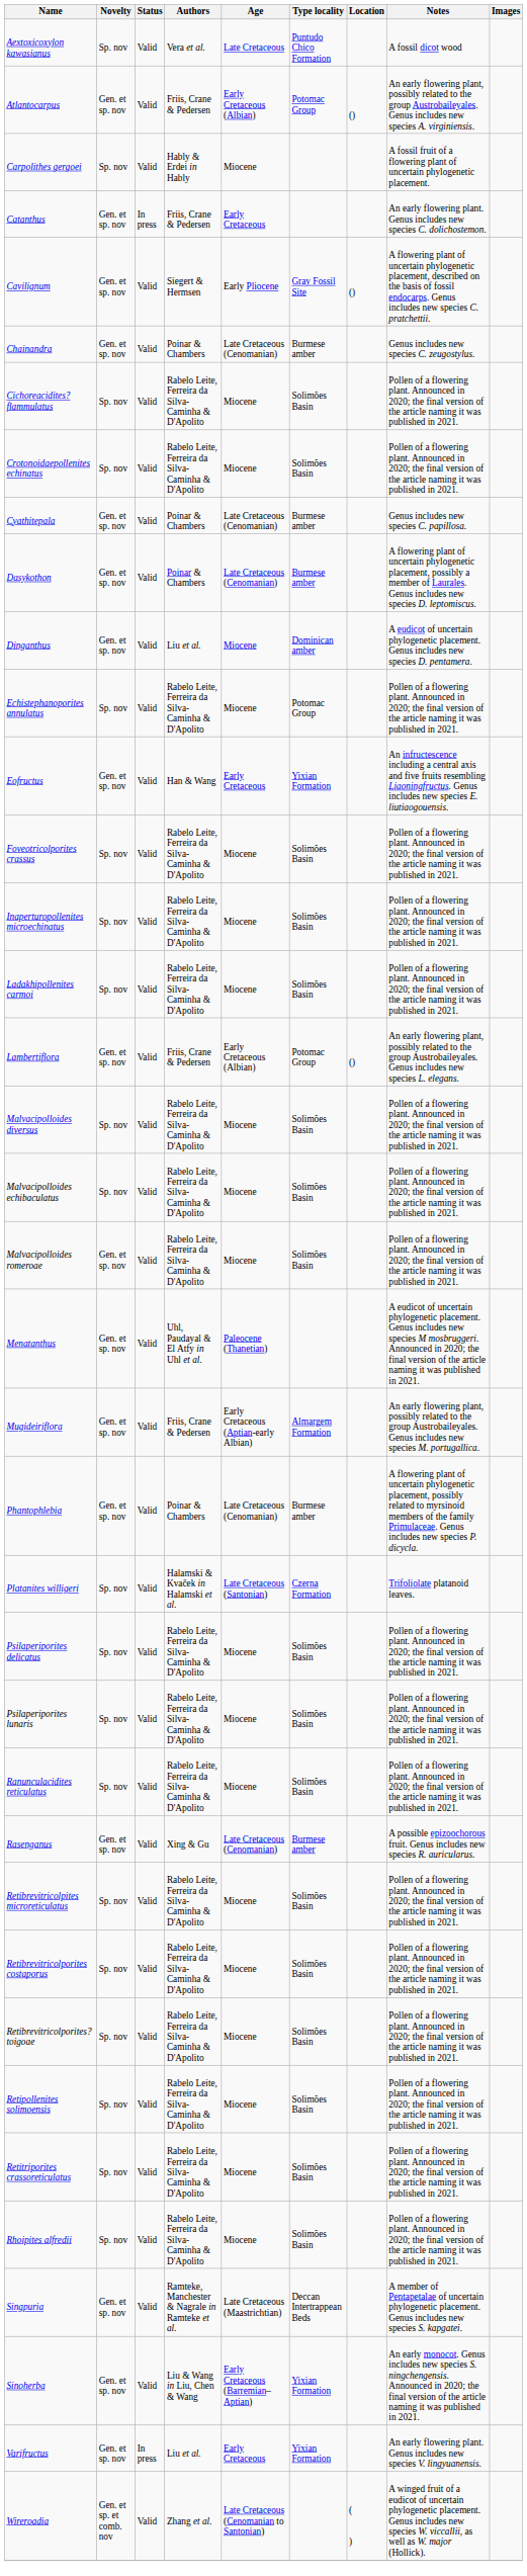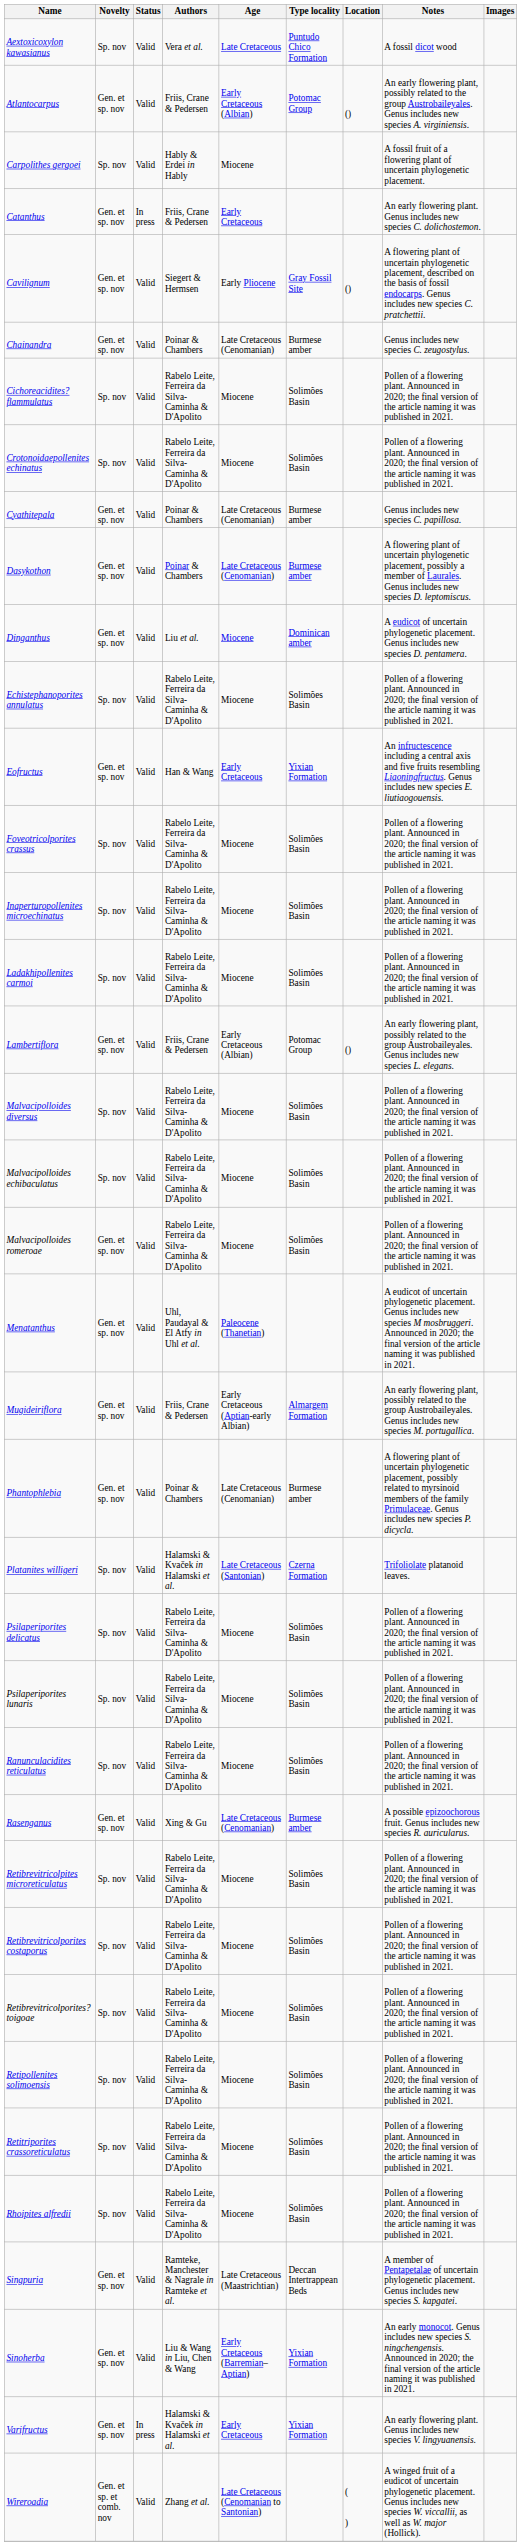 <table class="wikitable sortable" align="center" width="100%">
 <tr>
 <th>Name</th>
 <th>Novelty</th>
 <th>Status</th>
 <th>Authors</th>
 <th>Age</th>
 <th>Type locality</th>
 <th>Location</th>
 <th>Notes</th>
 <th>Images</th>
 </tr>
 <tr>
 <td><br><em><a href='#'>Aextoxicoxylon kawasianus</a></em></td>
 <td><br>Sp. nov</td>
 <td><br>Valid</td>
 <td><br>Vera <em>et al.</em></td>
 <td><br><a href='#'>Late Cretaceous</a></td>
 <td><br><a href='#'>Puntudo Chico Formation</a></td>
 <td><br></td>
 <td><br>A fossil <a href='#'>dicot</a> wood</td>
 <td></td>
 </tr>
 <tr>
 <td><br><em><a href='#'>Atlantocarpus</a></em></td>
 <td><br>Gen. et sp. nov</td>
 <td><br>Valid</td>
 <td><br>Friis, Crane & Pedersen</td>
 <td><br><a href='#'>Early Cretaceous</a> (<a href='#'>Albian</a>)</td>
 <td><br><a href='#'>Potomac Group</a></td>
 <td><br><br><br>()</td>
 <td><br>An early flowering plant, possibly related to the group <a href='#'>Austrobaileyales</a>. Genus includes new species <em>A. virginiensis</em>.</td>
 <td></td>
 </tr>
 <tr>
 <td><br><em><a href='#'>Carpolithes gergoei</a></em></td>
 <td><br>Sp. nov</td>
 <td><br>Valid</td>
 <td><br>Hably & Erdei <em>in</em> Hably</td>
 <td><br>Miocene</td>
 <td></td>
 <td><br></td>
 <td><br>A fossil fruit of a flowering plant of uncertain phylogenetic placement.</td>
 <td></td>
 </tr>
 <tr>
 <td><br><em><a href='#'>Catanthus</a></em></td>
 <td><br>Gen. et sp. nov</td>
 <td><br>In press</td>
 <td><br>Friis, Crane & Pedersen</td>
 <td><br><a href='#'>Early Cretaceous</a></td>
 <td></td>
 <td><br></td>
 <td><br>An early flowering plant. Genus includes new species <em>C. dolichostemon</em>.</td>
 <td></td>
 </tr>
 <tr>
 <td><br><em><a href='#'>Cavilignum</a></em></td>
 <td><br>Gen. et sp. nov</td>
 <td><br>Valid</td>
 <td><br>Siegert & Hermsen</td>
 <td><br>Early <a href='#'>Pliocene</a></td>
 <td><br><a href='#'>Gray Fossil Site</a></td>
 <td><br><br>()</td>
 <td><br>A flowering plant of uncertain phylogenetic placement, described on the basis of fossil <a href='#'>endocarps</a>. Genus includes new species <em>C. pratchettii</em>.</td>
 <td></td>
 </tr>
 <tr>
 <td><br><em><a href='#'>Chainandra</a></em></td>
 <td><br>Gen. et sp. nov</td>
 <td><br>Valid</td>
 <td><br>Poinar & Chambers</td>
 <td><br>Late Cretaceous (Cenomanian)</td>
 <td><br>Burmese amber</td>
 <td><br></td>
 <td><br>Genus includes new species <em>C. zeugostylus</em>.</td>
 <td></td>
 </tr>
 <tr>
 <td><br><em><a href='#'>Cichoreacidites? flammulatus</a></em></td>
 <td><br>Sp. nov</td>
 <td><br>Valid</td>
 <td><br>Rabelo Leite, Ferreira da Silva-Caminha & D'Apolito</td>
 <td><br>Miocene</td>
 <td><br>Solimões Basin</td>
 <td><br></td>
 <td><br>Pollen of a flowering plant. Announced in 2020; the final version of the article naming it was published in 2021.</td>
 <td></td>
 </tr>
 <tr>
 <td><br><em><a href='#'>Crotonoidaepollenites echinatus</a></em></td>
 <td><br>Sp. nov</td>
 <td><br>Valid</td>
 <td><br>Rabelo Leite, Ferreira da Silva-Caminha & D'Apolito</td>
 <td><br>Miocene</td>
 <td><br>Solimões Basin</td>
 <td><br></td>
 <td><br>Pollen of a flowering plant. Announced in 2020; the final version of the article naming it was published in 2021.</td>
 <td></td>
 </tr>
 <tr>
 <td><br><em><a href='#'>Cyathitepala</a></em></td>
 <td><br>Gen. et sp. nov</td>
 <td><br>Valid</td>
 <td><br>Poinar & Chambers</td>
 <td><br>Late Cretaceous (Cenomanian)</td>
 <td><br>Burmese amber</td>
 <td><br></td>
 <td><br>Genus includes new species <em>C. papillosa</em>.</td>
 <td></td>
 </tr>
 <tr>
 <td><br><em><a href='#'>Dasykothon</a></em></td>
 <td><br>Gen. et sp. nov</td>
 <td><br>Valid</td>
 <td><br><a href='#'>Poinar</a> & Chambers</td>
 <td><br><a href='#'>Late Cretaceous</a> (<a href='#'>Cenomanian</a>)</td>
 <td><br><a href='#'>Burmese amber</a></td>
 <td><br></td>
 <td><br>A flowering plant of uncertain phylogenetic placement, possibly a member of <a href='#'>Laurales</a>. Genus includes new species <em>D. leptomiscus</em>.</td>
 <td></td>
 </tr>
 <tr>
 <td><br><em><a href='#'>Dinganthus</a></em></td>
 <td><br>Gen. et sp. nov</td>
 <td><br>Valid</td>
 <td><br>Liu <em>et al.</em></td>
 <td><br><a href='#'>Miocene</a></td>
 <td><br><a href='#'>Dominican amber</a></td>
 <td><br></td>
 <td><br>A <a href='#'>eudicot</a> of uncertain phylogenetic placement. Genus includes new species <em>D. pentamera</em>.</td>
 <td></td>
 </tr>
 <tr>
 <td><br><em><a href='#'>Echistephanoporites annulatus</a></em></td>
 <td><br>Sp. nov</td>
 <td><br>Valid</td>
 <td><br>Rabelo Leite, Ferreira da Silva-Caminha & D'Apolito</td>
 <td><br>Miocene</td>
-<td><br>Potomac Group</td>
+<td><br>Solimões Basin</td>
 <td><br></td>
 <td><br>Pollen of a flowering plant. Announced in 2020; the final version of the article naming it was published in 2021.</td>
 <td></td>
 </tr>
 <tr>
 <td><br><em><a href='#'>Eofructus</a></em></td>
 <td><br>Gen. et sp. nov</td>
 <td><br>Valid</td>
 <td><br>Han & Wang</td>
 <td><br><a href='#'>Early Cretaceous</a></td>
 <td><br><a href='#'>Yixian Formation</a></td>
 <td><br></td>
 <td><br>An <a href='#'>infructescence</a> including a central axis and five fruits resembling <em><a href='#'>Liaoningfructus</a></em>. Genus includes new species <em>E. liutiaogouensis</em>.</td>
 <td></td>
 </tr>
 <tr>
 <td><br><em><a href='#'>Foveotricolporites crassus</a></em></td>
 <td><br>Sp. nov</td>
 <td><br>Valid</td>
 <td><br>Rabelo Leite, Ferreira da Silva-Caminha & D'Apolito</td>
 <td><br>Miocene</td>
 <td><br>Solimões Basin</td>
 <td><br></td>
 <td><br>Pollen of a flowering plant. Announced in 2020; the final version of the article naming it was published in 2021.</td>
 <td></td>
 </tr>
 <tr>
 <td><br><em><a href='#'>Inaperturopollenites microechinatus</a></em></td>
 <td><br>Sp. nov</td>
 <td><br>Valid</td>
 <td><br>Rabelo Leite, Ferreira da Silva-Caminha & D'Apolito</td>
 <td><br>Miocene</td>
 <td><br>Solimões Basin</td>
 <td><br></td>
 <td><br>Pollen of a flowering plant. Announced in 2020; the final version of the article naming it was published in 2021.</td>
 <td></td>
 </tr>
 <tr>
 <td><br><em><a href='#'>Ladakhipollenites carmoi</a></em></td>
 <td><br>Sp. nov</td>
 <td><br>Valid</td>
 <td><br>Rabelo Leite, Ferreira da Silva-Caminha & D'Apolito</td>
 <td><br>Miocene</td>
 <td><br>Solimões Basin</td>
 <td><br></td>
 <td><br>Pollen of a flowering plant. Announced in 2020; the final version of the article naming it was published in 2021.</td>
 <td></td>
 </tr>
 <tr>
 <td><br><em><a href='#'>Lambertiflora</a></em></td>
 <td><br>Gen. et sp. nov</td>
 <td><br>Valid</td>
 <td><br>Friis, Crane & Pedersen</td>
 <td><br>Early Cretaceous (Albian)</td>
 <td><br>Potomac Group</td>
 <td><br><br>()</td>
 <td><br>An early flowering plant, possibly related to the group Austrobaileyales. Genus includes new species <em>L. elegans</em>.</td>
 <td></td>
 </tr>
 <tr>
 <td><br><em><a href='#'>Malvacipolloides diversus</a></em></td>
 <td><br>Sp. nov</td>
 <td><br>Valid</td>
 <td><br>Rabelo Leite, Ferreira da Silva-Caminha & D'Apolito</td>
 <td><br>Miocene</td>
 <td><br>Solimões Basin</td>
 <td><br></td>
 <td><br>Pollen of a flowering plant. Announced in 2020; the final version of the article naming it was published in 2021.</td>
 <td></td>
 </tr>
 <tr>
 <td><br><em>Malvacipolloides echibaculatus</em></td>
 <td><br>Sp. nov</td>
 <td><br>Valid</td>
 <td><br>Rabelo Leite, Ferreira da Silva-Caminha & D'Apolito</td>
 <td><br>Miocene</td>
 <td><br>Solimões Basin</td>
 <td><br></td>
 <td><br>Pollen of a flowering plant. Announced in 2020; the final version of the article naming it was published in 2021.</td>
 <td></td>
 </tr>
 <tr>
 <td><br><em>Malvacipolloides romeroae</em></td>
 <td><br>Gen. et sp. nov</td>
 <td><br>Valid</td>
 <td><br>Rabelo Leite, Ferreira da Silva-Caminha & D'Apolito</td>
 <td><br>Miocene</td>
 <td><br>Solimões Basin</td>
 <td><br></td>
 <td><br>Pollen of a flowering plant. Announced in 2020; the final version of the article naming it was published in 2021.</td>
 <td></td>
 </tr>
 <tr>
 <td><br><em><a href='#'>Menatanthus</a></em></td>
 <td><br>Gen. et sp. nov</td>
 <td><br>Valid</td>
 <td><br>Uhl, Paudayal & El Atfy <em>in</em> Uhl <em>et al.</em></td>
 <td><br><a href='#'>Paleocene</a> (<a href='#'>Thanetian</a>)</td>
 <td></td>
 <td><br></td>
 <td><br>A eudicot of uncertain phylogenetic placement. Genus includes new species <em>M mosbruggeri</em>. Announced in 2020; the final version of the article naming it was published in 2021.</td>
 <td></td>
 </tr>
 <tr>
 <td><br><em><a href='#'>Mugideiriflora</a></em></td>
 <td><br>Gen. et sp. nov</td>
 <td><br>Valid</td>
 <td><br>Friis, Crane & Pedersen</td>
 <td><br>Early Cretaceous (<a href='#'>Aptian</a>-early Albian)</td>
 <td><br><a href='#'>Almargem Formation</a></td>
 <td><br></td>
 <td><br>An early flowering plant, possibly related to the group Austrobaileyales. Genus includes new species <em>M. portugallica</em>.</td>
 <td></td>
 </tr>
 <tr>
 <td><br><em><a href='#'>Phantophlebia</a></em></td>
 <td><br>Gen. et sp. nov</td>
 <td><br>Valid</td>
 <td><br>Poinar & Chambers</td>
 <td><br>Late Cretaceous (Cenomanian)</td>
 <td><br>Burmese amber</td>
 <td><br></td>
 <td><br>A flowering plant of uncertain phylogenetic placement, possibly related to myrsinoid members of the family <a href='#'>Primulaceae</a>. Genus includes new species <em>P. dicycla</em>.</td>
 <td></td>
 </tr>
 <tr>
 <td><br><em><a href='#'>Platanites willigeri</a></em></td>
 <td><br>Sp. nov</td>
 <td><br>Valid</td>
 <td><br>Halamski & Kvaček <em>in</em> Halamski <em>et al.</em></td>
 <td><br><a href='#'>Late Cretaceous</a> (<a href='#'>Santonian</a>)</td>
 <td><br><a href='#'>Czerna Formation</a></td>
 <td><br></td>
 <td><br><a href='#'>Trifoliolate</a> platanoid leaves.</td>
 <td></td>
 </tr>
 <tr>
 <td><br><em><a href='#'>Psilaperiporites delicatus</a></em></td>
 <td><br>Sp. nov</td>
 <td><br>Valid</td>
 <td><br>Rabelo Leite, Ferreira da Silva-Caminha & D'Apolito</td>
 <td><br>Miocene</td>
 <td><br>Solimões Basin</td>
 <td><br></td>
 <td><br>Pollen of a flowering plant. Announced in 2020; the final version of the article naming it was published in 2021.</td>
 <td></td>
 </tr>
 <tr>
 <td><br><em>Psilaperiporites lunaris</em></td>
 <td><br>Sp. nov</td>
 <td><br>Valid</td>
 <td><br>Rabelo Leite, Ferreira da Silva-Caminha & D'Apolito</td>
 <td><br>Miocene</td>
 <td><br>Solimões Basin</td>
 <td><br></td>
 <td><br>Pollen of a flowering plant. Announced in 2020; the final version of the article naming it was published in 2021.</td>
 <td></td>
 </tr>
 <tr>
 <td><br><em><a href='#'>Ranunculacidites reticulatus</a></em></td>
 <td><br>Sp. nov</td>
 <td><br>Valid</td>
 <td><br>Rabelo Leite, Ferreira da Silva-Caminha & D'Apolito</td>
 <td><br>Miocene</td>
 <td><br>Solimões Basin</td>
 <td><br></td>
 <td><br>Pollen of a flowering plant. Announced in 2020; the final version of the article naming it was published in 2021.</td>
 <td></td>
 </tr>
 <tr>
 <td><br><em><a href='#'>Rasenganus</a></em></td>
 <td><br>Gen. et sp. nov</td>
 <td><br>Valid</td>
 <td><br>Xing & Gu</td>
 <td><br><a href='#'>Late Cretaceous</a> (<a href='#'>Cenomanian</a>)</td>
 <td><br><a href='#'>Burmese amber</a></td>
 <td><br></td>
 <td><br>A possible <a href='#'>epizoochorous</a> fruit. Genus includes new species <em>R. auricularus</em>.</td>
 <td></td>
 </tr>
 <tr>
 <td><br><em><a href='#'>Retibrevitricolpites microreticulatus</a></em></td>
 <td><br>Sp. nov</td>
 <td><br>Valid</td>
 <td><br>Rabelo Leite, Ferreira da Silva-Caminha & D'Apolito</td>
 <td><br>Miocene</td>
 <td><br>Solimões Basin</td>
 <td><br></td>
 <td><br>Pollen of a flowering plant. Announced in 2020; the final version of the article naming it was published in 2021.</td>
 <td></td>
 </tr>
 <tr>
 <td><br><em><a href='#'>Retibrevitricolporites costaporus</a></em></td>
 <td><br>Sp. nov</td>
 <td><br>Valid</td>
 <td><br>Rabelo Leite, Ferreira da Silva-Caminha & D'Apolito</td>
 <td><br>Miocene</td>
 <td><br>Solimões Basin</td>
 <td><br></td>
 <td><br>Pollen of a flowering plant. Announced in 2020; the final version of the article naming it was published in 2021.</td>
 <td></td>
 </tr>
 <tr>
 <td><br><em>Retibrevitricolporites? toigoae</em></td>
 <td><br>Sp. nov</td>
 <td><br>Valid</td>
 <td><br>Rabelo Leite, Ferreira da Silva-Caminha & D'Apolito</td>
 <td><br>Miocene</td>
 <td><br>Solimões Basin</td>
 <td><br></td>
 <td><br>Pollen of a flowering plant. Announced in 2020; the final version of the article naming it was published in 2021.</td>
 <td></td>
 </tr>
 <tr>
 <td><br><em><a href='#'>Retipollenites solimoensis</a></em></td>
 <td><br>Sp. nov</td>
 <td><br>Valid</td>
 <td><br>Rabelo Leite, Ferreira da Silva-Caminha & D'Apolito</td>
 <td><br>Miocene</td>
 <td><br>Solimões Basin</td>
 <td><br></td>
 <td><br>Pollen of a flowering plant. Announced in 2020; the final version of the article naming it was published in 2021.</td>
 <td></td>
 </tr>
 <tr>
 <td><br><em><a href='#'>Retitriporites crassoreticulatus</a></em></td>
 <td><br>Sp. nov</td>
 <td><br>Valid</td>
 <td><br>Rabelo Leite, Ferreira da Silva-Caminha & D'Apolito</td>
 <td><br>Miocene</td>
 <td><br>Solimões Basin</td>
 <td><br></td>
 <td><br>Pollen of a flowering plant. Announced in 2020; the final version of the article naming it was published in 2021.</td>
 <td></td>
 </tr>
 <tr>
 <td><br><em><a href='#'>Rhoipites alfredii</a></em></td>
 <td><br>Sp. nov</td>
 <td><br>Valid</td>
 <td><br>Rabelo Leite, Ferreira da Silva-Caminha & D'Apolito</td>
 <td><br>Miocene</td>
 <td><br>Solimões Basin</td>
 <td><br></td>
 <td><br>Pollen of a flowering plant. Announced in 2020; the final version of the article naming it was published in 2021.</td>
 <td></td>
 </tr>
 <tr>
 <td><br><em><a href='#'>Singpuria</a></em></td>
 <td><br>Gen. et sp. nov</td>
 <td><br>Valid</td>
 <td><br>Ramteke, Manchester & Nagrale <em>in</em> Ramteke <em>et al.</em></td>
 <td><br>Late Cretaceous (Maastrichtian)</td>
 <td><br>Deccan Intertrappean Beds</td>
 <td><br></td>
 <td><br>A member of <a href='#'>Pentapetalae</a> of uncertain phylogenetic placement. Genus includes new species <em>S. kapgatei</em>.</td>
 <td></td>
 </tr>
 <tr>
 <td><br><em><a href='#'>Sinoherba</a></em></td>
 <td><br>Gen. et sp. nov</td>
 <td><br>Valid</td>
 <td><br>Liu & Wang <em>in</em> Liu, Chen & Wang</td>
 <td><br><a href='#'>Early Cretaceous</a> (<a href='#'>Barremian</a>–<a href='#'>Aptian</a>)</td>
 <td><br><a href='#'>Yixian Formation</a></td>
 <td><br></td>
 <td><br>An early <a href='#'>monocot</a>. Genus includes new species <em>S. ningchengensis</em>. Announced in 2020; the final version of the article naming it was published in 2021.</td>
 <td></td>
 </tr>
 <tr>
 <td><br><em><a href='#'>Varifructus</a></em></td>
 <td><br>Gen. et sp. nov</td>
 <td><br>In press</td>
-<td><br>Liu <em>et al.</em></td>
+<td><br>Halamski & Kvaček <em>in</em> Halamski <em>et al.</em></td>
 <td><br><a href='#'>Early Cretaceous</a></td>
 <td><br><a href='#'>Yixian Formation</a></td>
 <td><br></td>
 <td><br>An early flowering plant. Genus includes new species <em>V. lingyuanensis</em>.</td>
 <td></td>
 </tr>
 <tr>
 <td><br><em><a href='#'>Wireroadia</a></em></td>
 <td><br>Gen. et sp. et comb. nov</td>
 <td><br>Valid</td>
 <td><br>Zhang <em>et al.</em></td>
 <td><br><a href='#'>Late Cretaceous</a> (<a href='#'>Cenomanian</a> to <a href='#'>Santonian</a>)</td>
 <td></td>
 <td><br><br>(<br><br><br>)</td>
 <td><br>A winged fruit of a eudicot of uncertain phylogenetic placement. Genus includes new species <em>W. viccallii</em>, as well as <em>W. major</em> (Hollick).</td>
 <td></td>
 </tr>
 <tr>
 </tr>
 </table>
